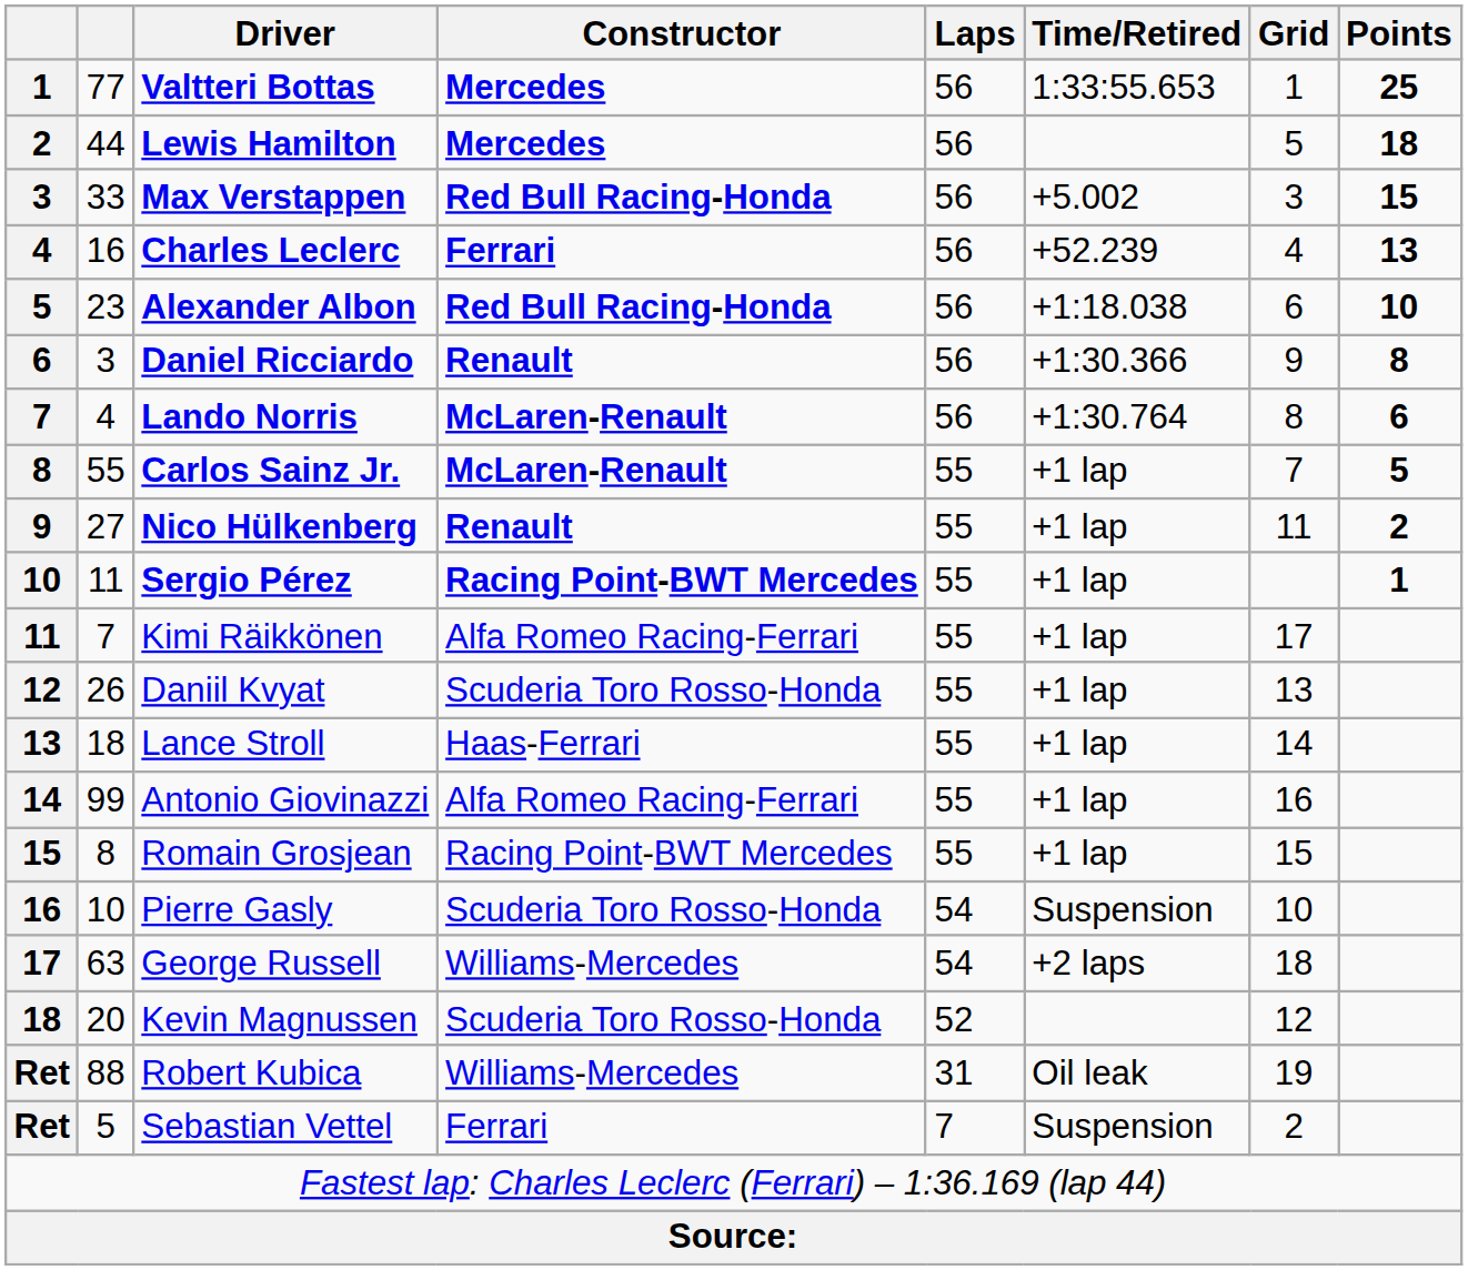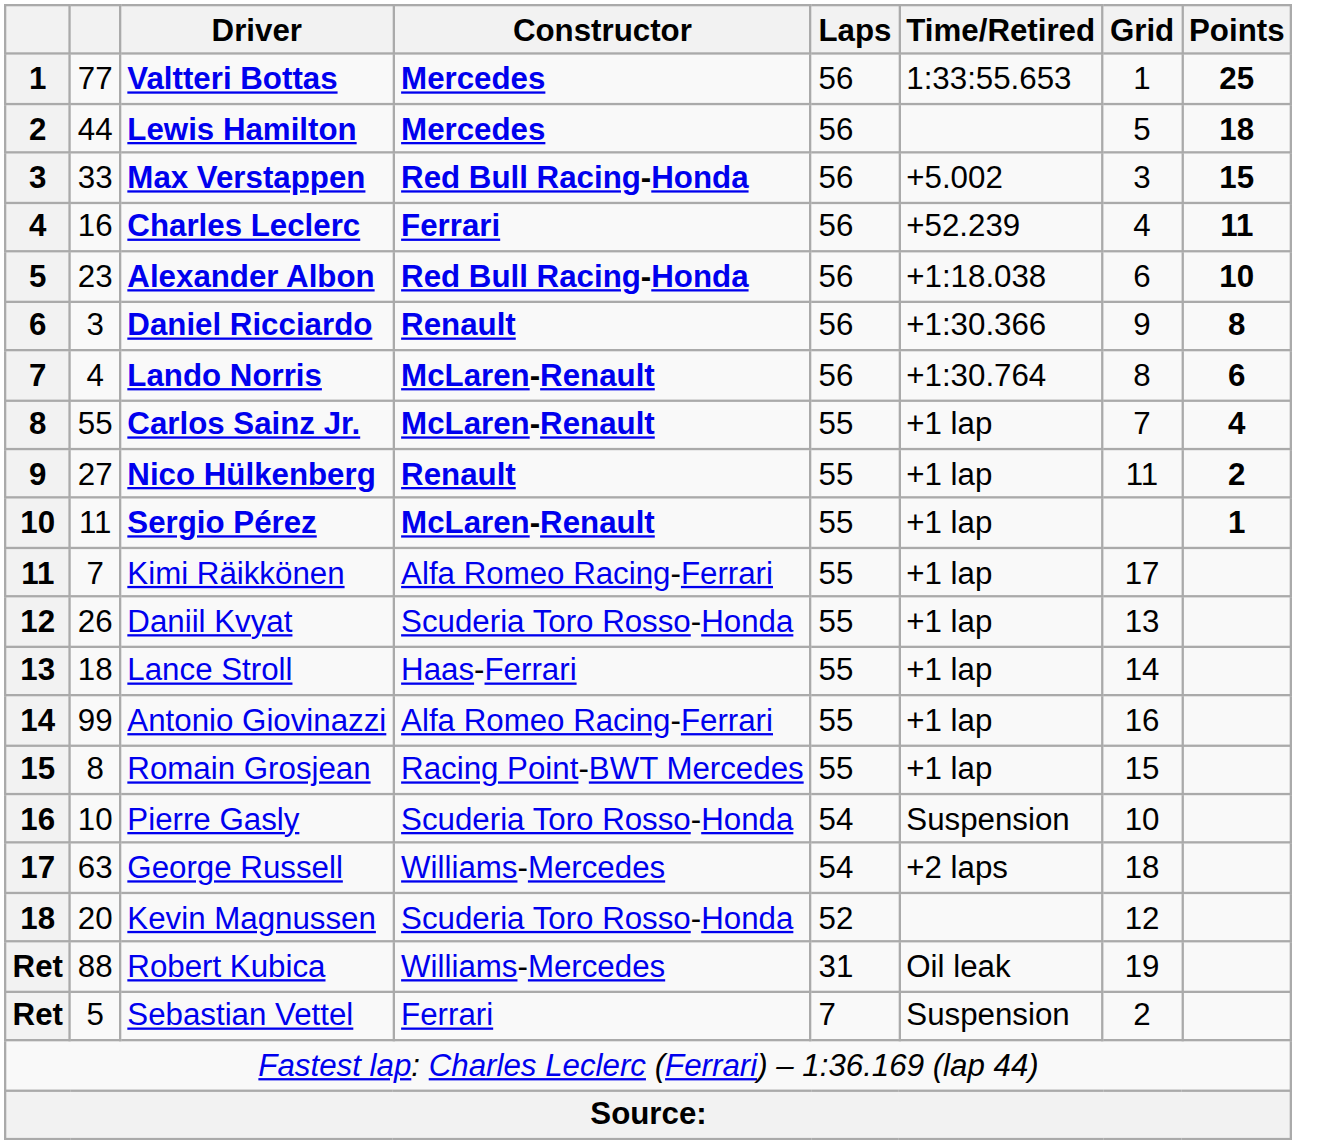 <table class="wikitable sortable" style="font-size: 85%;">
 <tr>
 <th></th>
 <th></th>
 <th>Driver</th>
 <th>Constructor</th>
 <th class="unsortable">Laps</th>
 <th class="unsortable">Time/Retired</th>
 <th>Grid</th>
 <th>Points</th>
 </tr>
 <tr>
 <th>1</th>
 <td align="center">77</td>
 <td data-sort-value="BOT"> <strong><a href='#'>Valtteri Bottas</a></strong></td>
 <td><strong><a href='#'>Mercedes</a></strong></td>
 <td>56</td>
 <td>1:33:55.653</td>
 <td align="center">1</td>
 <td align="center"><strong>25</strong></td>
 </tr>
 <tr>
 <th>2</th>
 <td align="center">44</td>
 <td data-sort-value="HAM"> <strong><a href='#'>Lewis Hamilton</a></strong></td>
 <td><strong><a href='#'>Mercedes</a></strong></td>
 <td>56</td>
 <td></td>
 <td align="center">5</td>
 <td align="center"><strong>18</strong></td>
 </tr>
 <tr>
 <th>3</th>
 <td align="center">33</td>
 <td data-sort-value="VER"> <strong><a href='#'>Max Verstappen</a></strong></td>
 <td><strong><a href='#'>Red Bull Racing</a>-<a href='#'>Honda</a></strong></td>
 <td>56</td>
 <td>+5.002</td>
 <td align="center">3</td>
 <td align="center"><strong>15</strong></td>
 </tr>
 <tr>
 <th>4</th>
 <td align="center">16</td>
 <td data-sort-value="LEC"> <strong><a href='#'>Charles Leclerc</a></strong></td>
 <td><strong><a href='#'>Ferrari</a></strong></td>
 <td>56</td>
 <td>+52.239</td>
 <td align="center">4</td>
-<td align="center"><strong>13</strong></td>
+<td align="center"><strong>11</strong></td>
 </tr>
 <tr>
 <th>5</th>
 <td align="center">23</td>
 <td data-sort-value="ALB"> <strong><a href='#'>Alexander Albon</a></strong></td>
 <td><strong><a href='#'>Red Bull Racing</a>-<a href='#'>Honda</a></strong></td>
 <td>56</td>
 <td>+1:18.038</td>
 <td align="center">6</td>
 <td align="center"><strong>10</strong></td>
 </tr>
 <tr>
 <th>6</th>
 <td align="center">3</td>
 <td data-sort-value="RIC"> <strong><a href='#'>Daniel Ricciardo</a></strong></td>
 <td><strong><a href='#'>Renault</a></strong></td>
 <td>56</td>
 <td>+1:30.366</td>
 <td align="center">9</td>
 <td align="center"><strong>8</strong></td>
 </tr>
 <tr>
 <th>7</th>
 <td align="center">4</td>
 <td data-sort-value="NOR"> <strong><a href='#'>Lando Norris</a></strong></td>
 <td><strong><a href='#'>McLaren</a>-<a href='#'>Renault</a></strong></td>
 <td>56</td>
 <td>+1:30.764</td>
 <td align="center">8</td>
 <td align="center"><strong>6</strong></td>
 </tr>
 <tr>
 <th>8</th>
 <td align="center">55</td>
 <td data-sort-value="SAI"> <strong><a href='#'>Carlos Sainz Jr.</a></strong></td>
 <td><strong><a href='#'>McLaren</a>-<a href='#'>Renault</a></strong></td>
 <td>55</td>
 <td>+1 lap</td>
 <td align="center">7</td>
-<td align="center"><strong>5</strong></td>
+<td align="center"><strong>4</strong></td>
 </tr>
 <tr>
 <th>9</th>
 <td align="center">27</td>
 <td data-sort-value="HUL"> <strong><a href='#'>Nico Hülkenberg</a></strong></td>
 <td><strong><a href='#'>Renault</a></strong></td>
 <td>55</td>
 <td>+1 lap</td>
 <td align="center">11</td>
 <td align="center"><strong>2</strong></td>
 </tr>
 <tr>
 <th>10</th>
 <td align="center">11</td>
 <td data-sort-value="PER"> <strong><a href='#'>Sergio Pérez</a></strong></td>
-<td nowrap><strong><a href='#'>Racing Point</a>-<a href='#'>BWT Mercedes</a></strong></td>
+<td><strong><a href='#'>McLaren</a>-<a href='#'>Renault</a></strong></td>
 <td>55</td>
 <td>+1 lap</td>
 <td align="center" data-sort-value="20"></td>
 <td align="center"><strong>1</strong></td>
 </tr>
 <tr>
 <th>11</th>
 <td align="center">7</td>
 <td data-sort-value="RAI"> <a href='#'>Kimi Räikkönen</a></td>
 <td><a href='#'>Alfa Romeo Racing</a>-<a href='#'>Ferrari</a></td>
 <td>55</td>
 <td>+1 lap</td>
 <td align="center">17</td>
 <td></td>
 </tr>
 <tr>
 <th>12</th>
 <td align="center">26</td>
 <td data-sort-value="KVY"> <a href='#'>Daniil Kvyat</a></td>
 <td><a href='#'>Scuderia Toro Rosso</a>-<a href='#'>Honda</a></td>
 <td>55</td>
 <td>+1 lap</td>
 <td align="center">13</td>
 <td></td>
 </tr>
 <tr>
 <th>13</th>
 <td align="center">18</td>
 <td data-sort-value="STR"> <a href='#'>Lance Stroll</a></td>
 <td><a href='#'>Haas</a>-<a href='#'>Ferrari</a></td>
 <td>55</td>
 <td>+1 lap</td>
 <td align="center">14</td>
 <td></td>
 </tr>
 <tr>
 <th>14</th>
 <td align="center">99</td>
 <td data-sort-value="GIO" nowrap> <a href='#'>Antonio Giovinazzi</a></td>
 <td><a href='#'>Alfa Romeo Racing</a>-<a href='#'>Ferrari</a></td>
 <td>55</td>
 <td>+1 lap</td>
 <td align="center">16</td>
 <td></td>
 </tr>
 <tr>
 <th>15</th>
 <td align="center">8</td>
 <td data-sort-value="GRO"> <a href='#'>Romain Grosjean</a></td>
 <td><a href='#'>Racing Point</a>-<a href='#'>BWT Mercedes</a></td>
 <td>55</td>
 <td>+1 lap</td>
 <td align="center">15</td>
 <td></td>
 </tr>
 <tr>
 <th>16</th>
 <td align="center">10</td>
 <td data-sort-value="GAS"> <a href='#'>Pierre Gasly</a></td>
 <td><a href='#'>Scuderia Toro Rosso</a>-<a href='#'>Honda</a></td>
 <td>54</td>
 <td>Suspension</td>
 <td align="center">10</td>
 <td></td>
 </tr>
 <tr>
 <th>17</th>
 <td align="center">63</td>
 <td data-sort-value="RUS"> <a href='#'>George Russell</a></td>
 <td><a href='#'>Williams</a>-<a href='#'>Mercedes</a></td>
 <td>54</td>
 <td>+2 laps</td>
 <td align="center">18</td>
 <td></td>
 </tr>
 <tr>
 <th>18</th>
 <td align="center">20</td>
 <td data-sort-value="MAG"> <a href='#'>Kevin Magnussen</a></td>
 <td><a href='#'>Scuderia Toro Rosso</a>-<a href='#'>Honda</a></td>
 <td>52</td>
 <td></td>
 <td align="center">12</td>
 <td></td>
 </tr>
 <tr>
 <th data-sort-value="19">Ret</th>
 <td align="center">88</td>
 <td data-sort-value="KUB"> <a href='#'>Robert Kubica</a></td>
 <td><a href='#'>Williams</a>-<a href='#'>Mercedes</a></td>
 <td>31</td>
 <td>Oil leak</td>
 <td align="center">19</td>
 <td></td>
 </tr>
 <tr>
 <th data-sort-value="20">Ret</th>
 <td align="center">5</td>
 <td data-sort-value="VET"> <a href='#'>Sebastian Vettel</a></td>
 <td><a href='#'>Ferrari</a></td>
 <td>7</td>
 <td>Suspension</td>
 <td align="center">2</td>
 <td></td>
 </tr>
 <tr class="sortbottom">
 <td colspan="8" align="center"><em><a href='#'>Fastest lap</a>:  <a href='#'>Charles Leclerc</a> (<a href='#'>Ferrari</a>) – 1:36.169 (lap 44)</em></td>
 </tr>
 <tr>
 <th colspan="8">Source:</th>
 </tr>
 </table>
